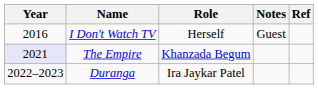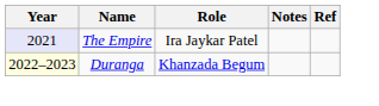 <table class="wikitable" style="text-align:center;">
 <tr>
 <th>Year</th>
 <th>Name</th>
 <th>Role</th>
 <th>Notes</th>
 <th>Ref</th>
 </tr>
 <tr>
-<td>2016</td>
-<td><em><a href='#'>I Don't Watch TV</a></em></td>
-<td>Herself</td>
-<td>Guest</td>
-<td style="text-align:center;"></td>
+<td style="background: lavender;">2021</td>
+<td><em><a href='#'>The Empire</a></em></td>
+<td>Ira Jaykar Patel</td>
+<td></td>
+<td></td>
 </tr>
 <tr>
-<td style="background: lavender;">2021</td>
-<td><em><a href='#'>The Empire</a></em></td>
+<td style="background: lightyellow;">2022–2023</td>
+<td><em><a href='#'>Duranga</a></em></td>
 <td><a href='#'>Khanzada Begum</a></td>
 <td></td>
 <td></td>
 </tr>
-<tr>
-<td>2022–2023</td>
-<td><em><a href='#'>Duranga</a></em></td>
-<td>Ira Jaykar Patel</td>
-<td></td>
-<td></td>
-</tr>
 </table>
